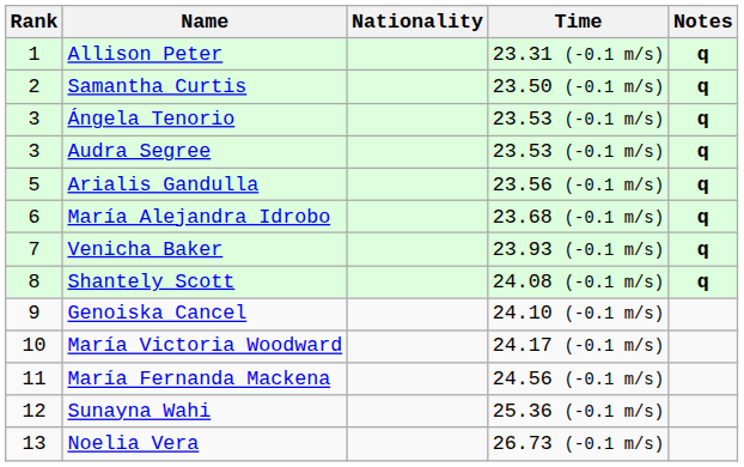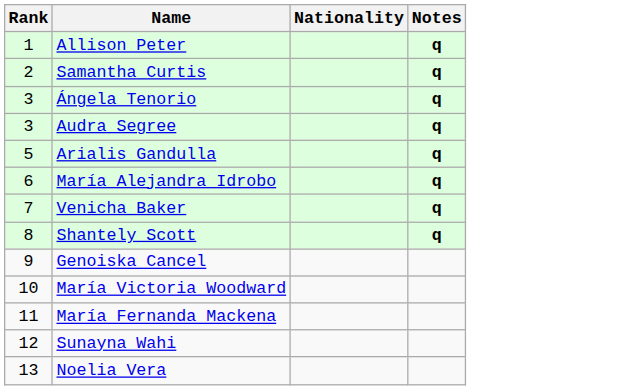 <table class="wikitable sortable" style="text-align:center">
 <tr>
 <th>Rank</th>
 <th>Name</th>
 <th>Nationality</th>
-<th>Time</th>
 <th>Notes</th>
 </tr>
 <tr bgcolor=ddffdd>
 <td>1</td>
 <td align=left><a href='#'>Allison Peter</a></td>
 <td></td>
-<td>23.31 <small>(-0.1 m/s)</small></td>
 <td><strong>q</strong></td>
 </tr>
 <tr bgcolor=ddffdd>
 <td>2</td>
 <td align=left><a href='#'>Samantha Curtis</a></td>
 <td></td>
-<td>23.50 <small>(-0.1 m/s)</small></td>
 <td><strong>q</strong></td>
 </tr>
 <tr bgcolor=ddffdd>
 <td>3</td>
 <td align=left><a href='#'>Ángela Tenorio</a></td>
 <td></td>
-<td>23.53 <small>(-0.1 m/s)</small></td>
 <td><strong>q</strong></td>
 </tr>
 <tr bgcolor=ddffdd>
 <td>3</td>
 <td align=left><a href='#'>Audra Segree</a></td>
 <td></td>
-<td>23.53 <small>(-0.1 m/s)</small></td>
 <td><strong>q</strong></td>
 </tr>
 <tr bgcolor=ddffdd>
 <td>5</td>
 <td align=left><a href='#'>Arialis Gandulla</a></td>
 <td></td>
-<td>23.56 <small>(-0.1 m/s)</small></td>
 <td><strong>q</strong></td>
 </tr>
 <tr bgcolor=ddffdd>
 <td>6</td>
 <td align=left><a href='#'>María Alejandra Idrobo</a></td>
 <td></td>
-<td>23.68 <small>(-0.1 m/s)</small></td>
 <td><strong>q</strong></td>
 </tr>
 <tr bgcolor=ddffdd>
 <td>7</td>
 <td align=left><a href='#'>Venicha Baker</a></td>
 <td></td>
-<td>23.93 <small>(-0.1 m/s)</small></td>
 <td><strong>q</strong></td>
 </tr>
 <tr bgcolor=ddffdd>
 <td>8</td>
 <td align=left><a href='#'>Shantely Scott</a></td>
 <td></td>
-<td>24.08 <small>(-0.1 m/s)</small></td>
 <td><strong>q</strong></td>
 </tr>
 <tr>
 <td>9</td>
 <td align=left><a href='#'>Genoiska Cancel</a></td>
 <td></td>
-<td>24.10 <small>(-0.1 m/s)</small></td>
 <td></td>
 </tr>
 <tr>
 <td>10</td>
 <td align=left><a href='#'>María Victoria Woodward</a></td>
 <td></td>
-<td>24.17 <small>(-0.1 m/s)</small></td>
 <td></td>
 </tr>
 <tr>
 <td>11</td>
 <td align=left><a href='#'>María Fernanda Mackena</a></td>
 <td></td>
-<td>24.56 <small>(-0.1 m/s)</small></td>
 <td></td>
 </tr>
 <tr>
 <td>12</td>
 <td align=left><a href='#'>Sunayna Wahi</a></td>
 <td></td>
-<td>25.36 <small>(-0.1 m/s)</small></td>
 <td></td>
 </tr>
 <tr>
 <td>13</td>
 <td align=left><a href='#'>Noelia Vera</a></td>
 <td></td>
-<td>26.73 <small>(-0.1 m/s)</small></td>
 <td></td>
 </tr>
 </table>
